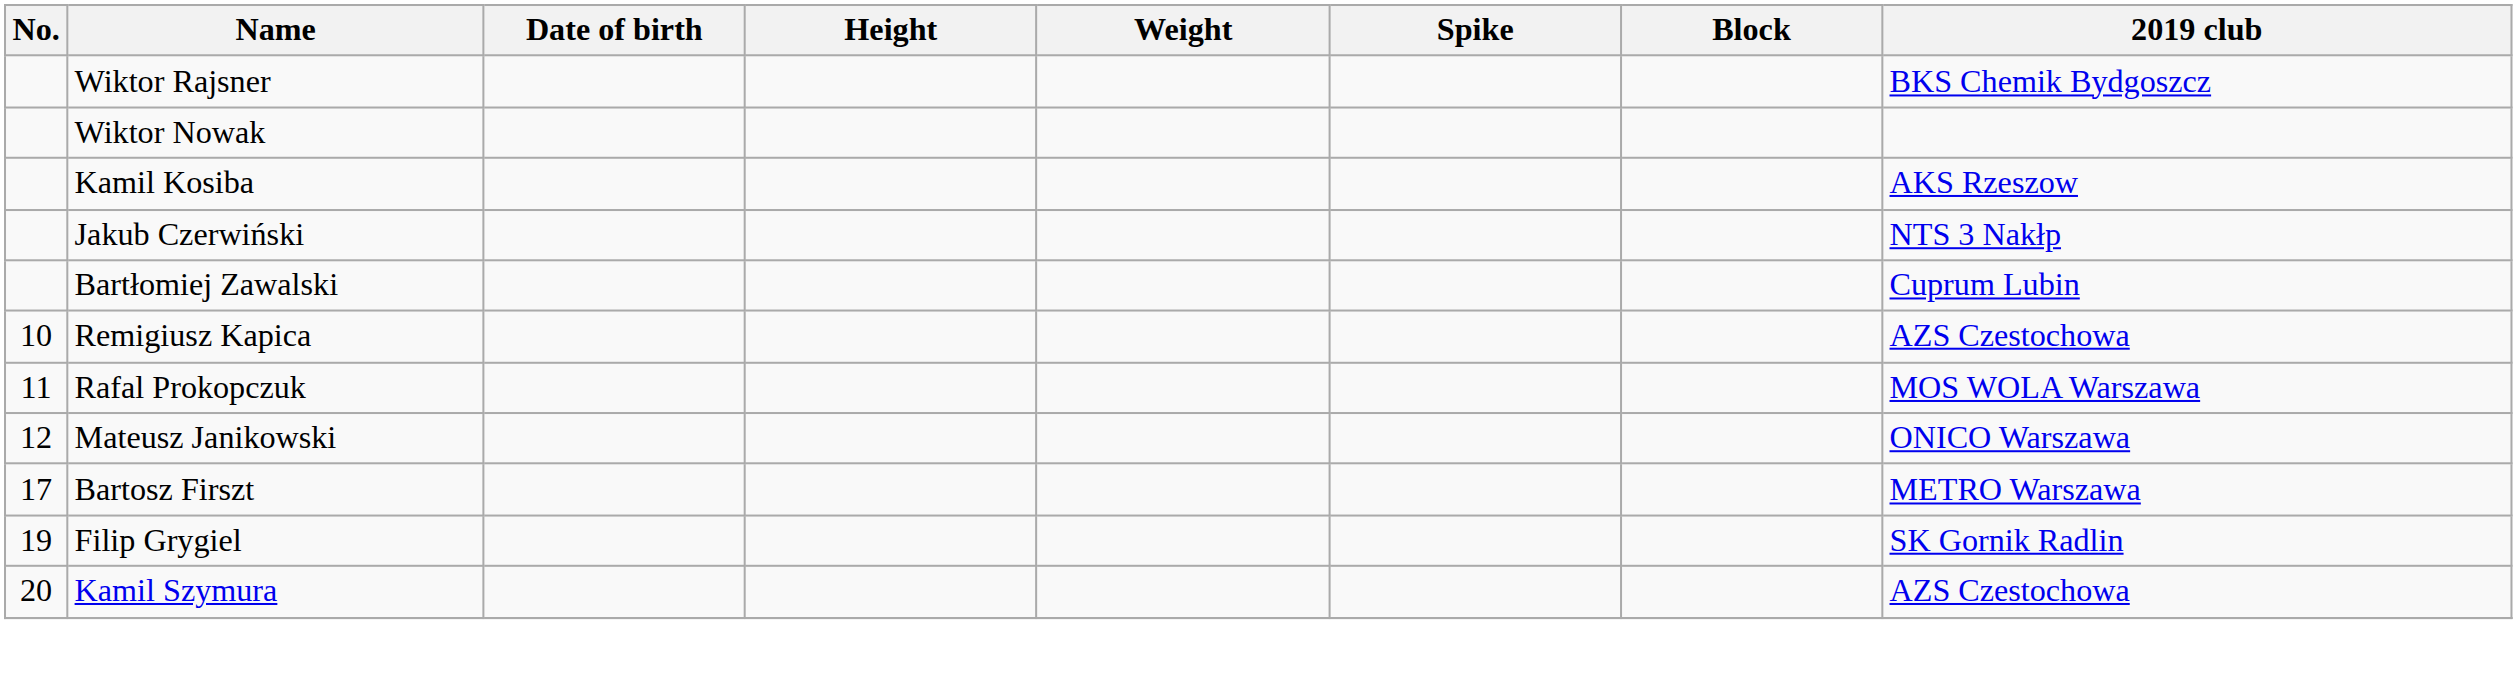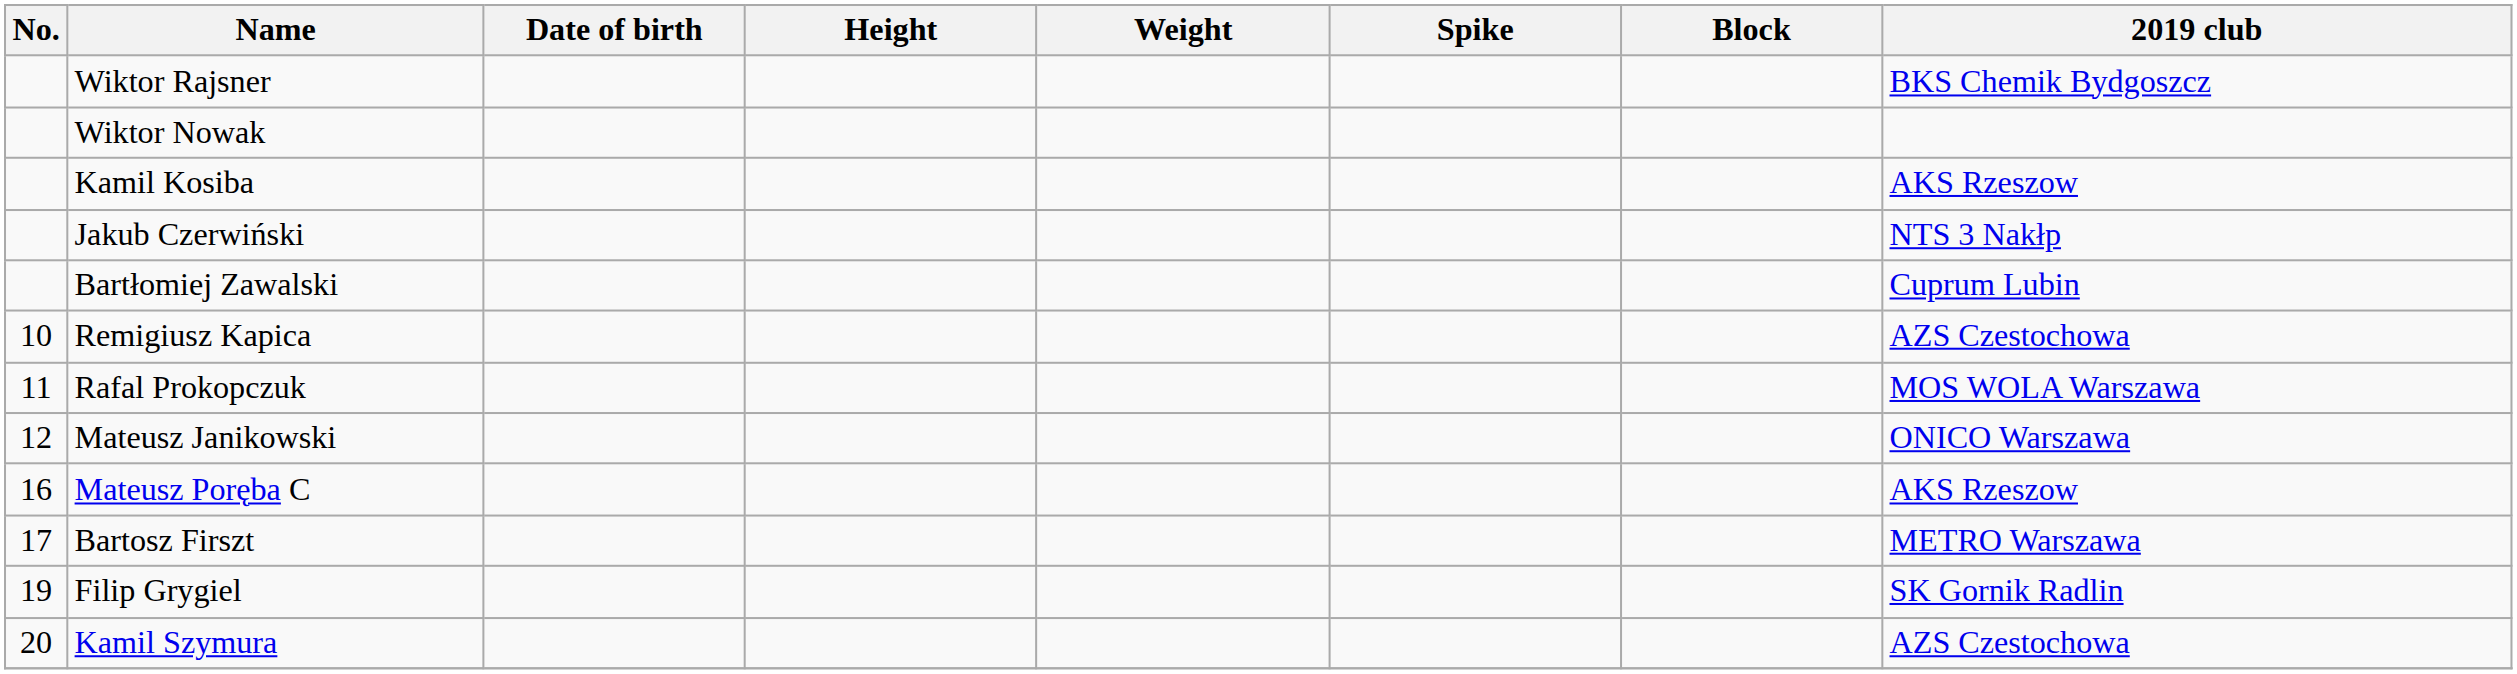 <table class="wikitable sortable" style="font-size:100%; text-align:center;">
 <tr>
 <th>No.</th>
 <th style="width:13em">Name</th>
 <th style="width:8em">Date of birth</th>
 <th style="width:9em">Height</th>
 <th style="width:9em">Weight</th>
 <th style="width:9em">Spike</th>
 <th style="width:8em">Block</th>
 <th style="width:20em">2019 club</th>
 </tr>
 <tr>
 <td></td>
 <td align=left>Wiktor Rajsner</td>
 <td align=right></td>
 <td></td>
 <td></td>
 <td></td>
 <td></td>
 <td align=left> <a href='#'>BKS Chemik Bydgoszcz</a></td>
 </tr>
 <tr>
 <td></td>
 <td align=left>Wiktor Nowak</td>
 <td align=right></td>
 <td></td>
 <td></td>
 <td></td>
 <td></td>
 <td align=left></td>
 </tr>
 <tr>
 <td></td>
 <td align=left>Kamil Kosiba</td>
 <td align=right></td>
 <td></td>
 <td></td>
 <td></td>
 <td></td>
 <td align=left> <a href='#'>AKS Rzeszow</a></td>
 </tr>
 <tr>
 <td></td>
 <td align=left>Jakub Czerwiński</td>
 <td align=right></td>
 <td></td>
 <td></td>
 <td></td>
 <td></td>
 <td align=left> <a href='#'>NTS 3 Nakłp</a></td>
 </tr>
 <tr>
 <td></td>
 <td align=left>Bartłomiej Zawalski</td>
 <td align=right></td>
 <td></td>
 <td></td>
 <td></td>
 <td></td>
 <td align=left> <a href='#'>Cuprum Lubin</a></td>
 </tr>
 <tr>
 <td>10</td>
 <td align=left>Remigiusz Kapica</td>
 <td align=right></td>
 <td></td>
 <td></td>
 <td></td>
 <td></td>
 <td align=left> <a href='#'>AZS Czestochowa</a></td>
 </tr>
 <tr>
 <td>11</td>
 <td align=left>Rafal Prokopczuk</td>
 <td align=right></td>
 <td></td>
 <td></td>
 <td></td>
 <td></td>
 <td align=left> <a href='#'>MOS WOLA Warszawa</a></td>
 </tr>
 <tr>
 <td>12</td>
 <td align=left>Mateusz Janikowski</td>
 <td align=right></td>
 <td></td>
 <td></td>
 <td></td>
 <td></td>
 <td align=left> <a href='#'>ONICO Warszawa</a></td>
 </tr>
 <tr>
+<td>16</td>
+<td align=left><a href='#'>Mateusz Poręba</a> C</td>
+<td align=right></td>
+<td></td>
+<td></td>
+<td></td>
+<td></td>
+<td align=left> <a href='#'>AKS Rzeszow</a></td>
+</tr>
+<tr>
 <td>17</td>
 <td align=left>Bartosz Firszt</td>
 <td align=right></td>
 <td></td>
 <td></td>
 <td></td>
 <td></td>
 <td align=left> <a href='#'>METRO Warszawa</a></td>
 </tr>
 <tr>
 <td>19</td>
 <td align=left>Filip Grygiel</td>
 <td align=right></td>
 <td></td>
 <td></td>
 <td></td>
 <td></td>
 <td align=left> <a href='#'>SK Gornik Radlin</a></td>
 </tr>
 <tr>
 <td>20</td>
 <td align=left><a href='#'>Kamil Szymura</a></td>
 <td align=right></td>
 <td></td>
 <td></td>
 <td></td>
 <td></td>
 <td align=left> <a href='#'>AZS Czestochowa</a></td>
 </tr>
 <tr>
 </tr>
 </table>
